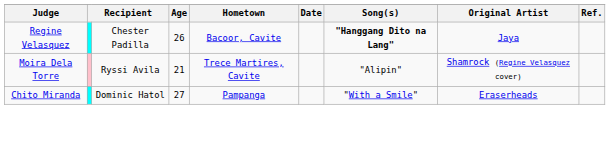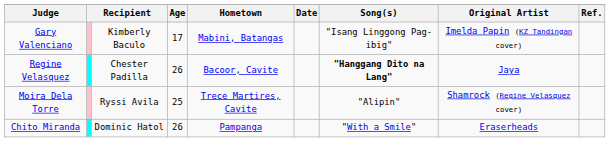 <table class="wikitable sortable" style="margin: 1em auto; font-size:100%; line-height:20px; text-align:center">
 <tr>
 </tr>
 <tr>
 <th>Judge</th>
 <th colspan="2">Recipient</th>
 <th>Age</th>
 <th>Hometown</th>
 <th>Date</th>
 <th>Song(s)</th>
 <th>Original Artist</th>
 <th>Ref.</th>
+</tr>
+<tr>
+<td><a href='#'>Gary Valenciano</a></td>
+<td style="background:pink;"></td>
+<td>Kimberly Baculo</td>
+<td>17</td>
+<td><a href='#'>Mabini, Batangas</a></td>
+<td></td>
+<td>"Isang Linggong Pag-ibig"</td>
+<td><a href='#'>Imelda Papin</a> <small>(<a href='#'>KZ Tandingan</a> cover)</small></td>
+<td></td>
 </tr>
 <tr>
 <td><a href='#'>Regine Velasquez</a></td>
 <td style="background:cyan;"></td>
 <td>Chester Padilla</td>
 <td>26</td>
 <td><a href='#'>Bacoor, Cavite</a></td>
 <td></td>
 <td><strong>"Hanggang Dito na Lang"</strong></td>
 <td><a href='#'>Jaya</a></td>
 <td></td>
 </tr>
 <tr>
 <td><a href='#'>Moira Dela Torre</a></td>
 <td style="background:pink"></td>
 <td>Ryssi Avila</td>
-<td>21</td>
+<td>25</td>
 <td><a href='#'>Trece Martires, Cavite</a></td>
 <td></td>
 <td>"Alipin"</td>
 <td><a href='#'>Shamrock</a> <small>(<a href='#'>Regine Velasquez</a> cover) </small></td>
 <td></td>
 </tr>
 <tr>
 <td><a href='#'>Chito Miranda</a></td>
 <td style="background:cyan;"></td>
 <td>Dominic Hatol</td>
-<td>27</td>
+<td>26</td>
 <td><a href='#'>Pampanga</a></td>
 <td></td>
 <td>"<a href='#'>With a Smile</a>"</td>
 <td><a href='#'>Eraserheads</a></td>
 <td></td>
 </tr>
 </table>
